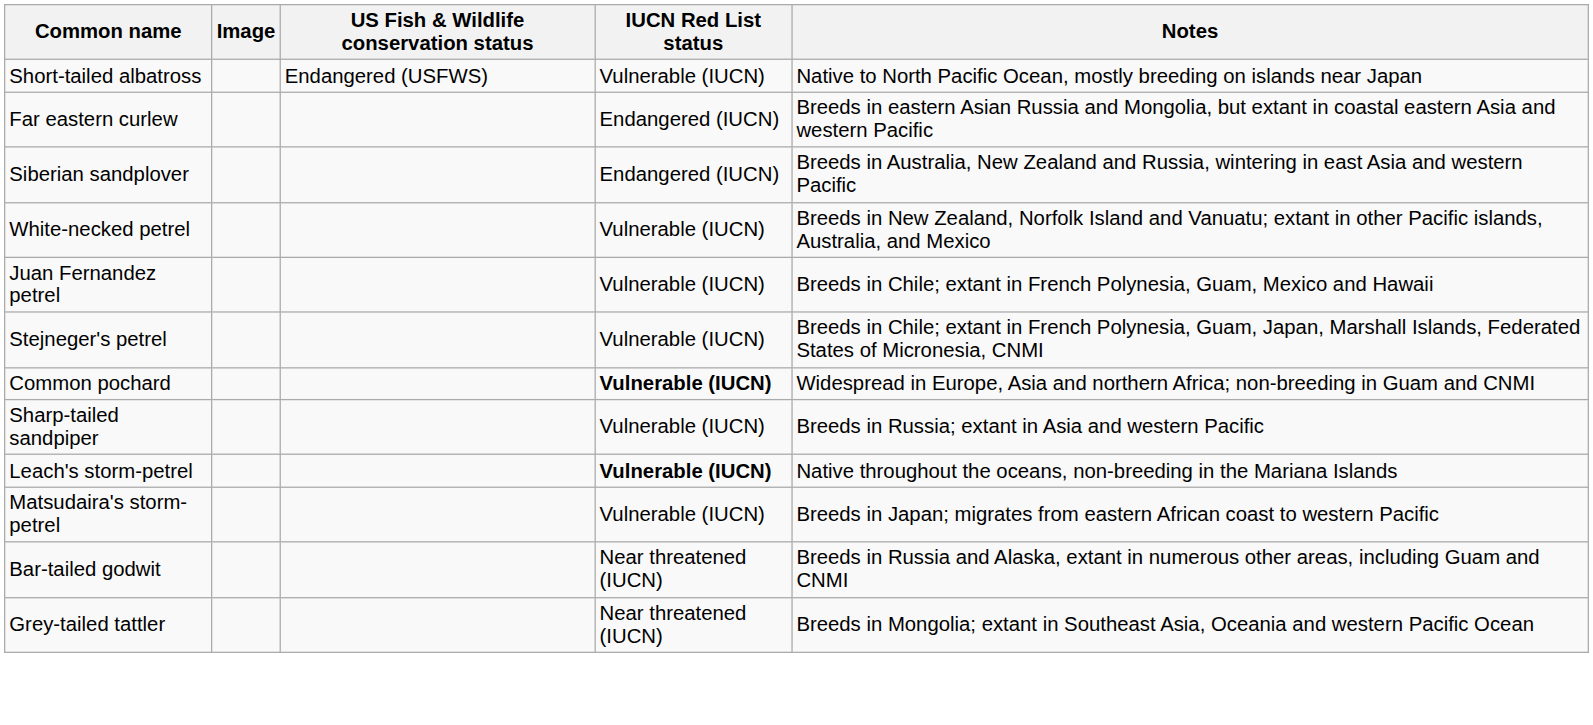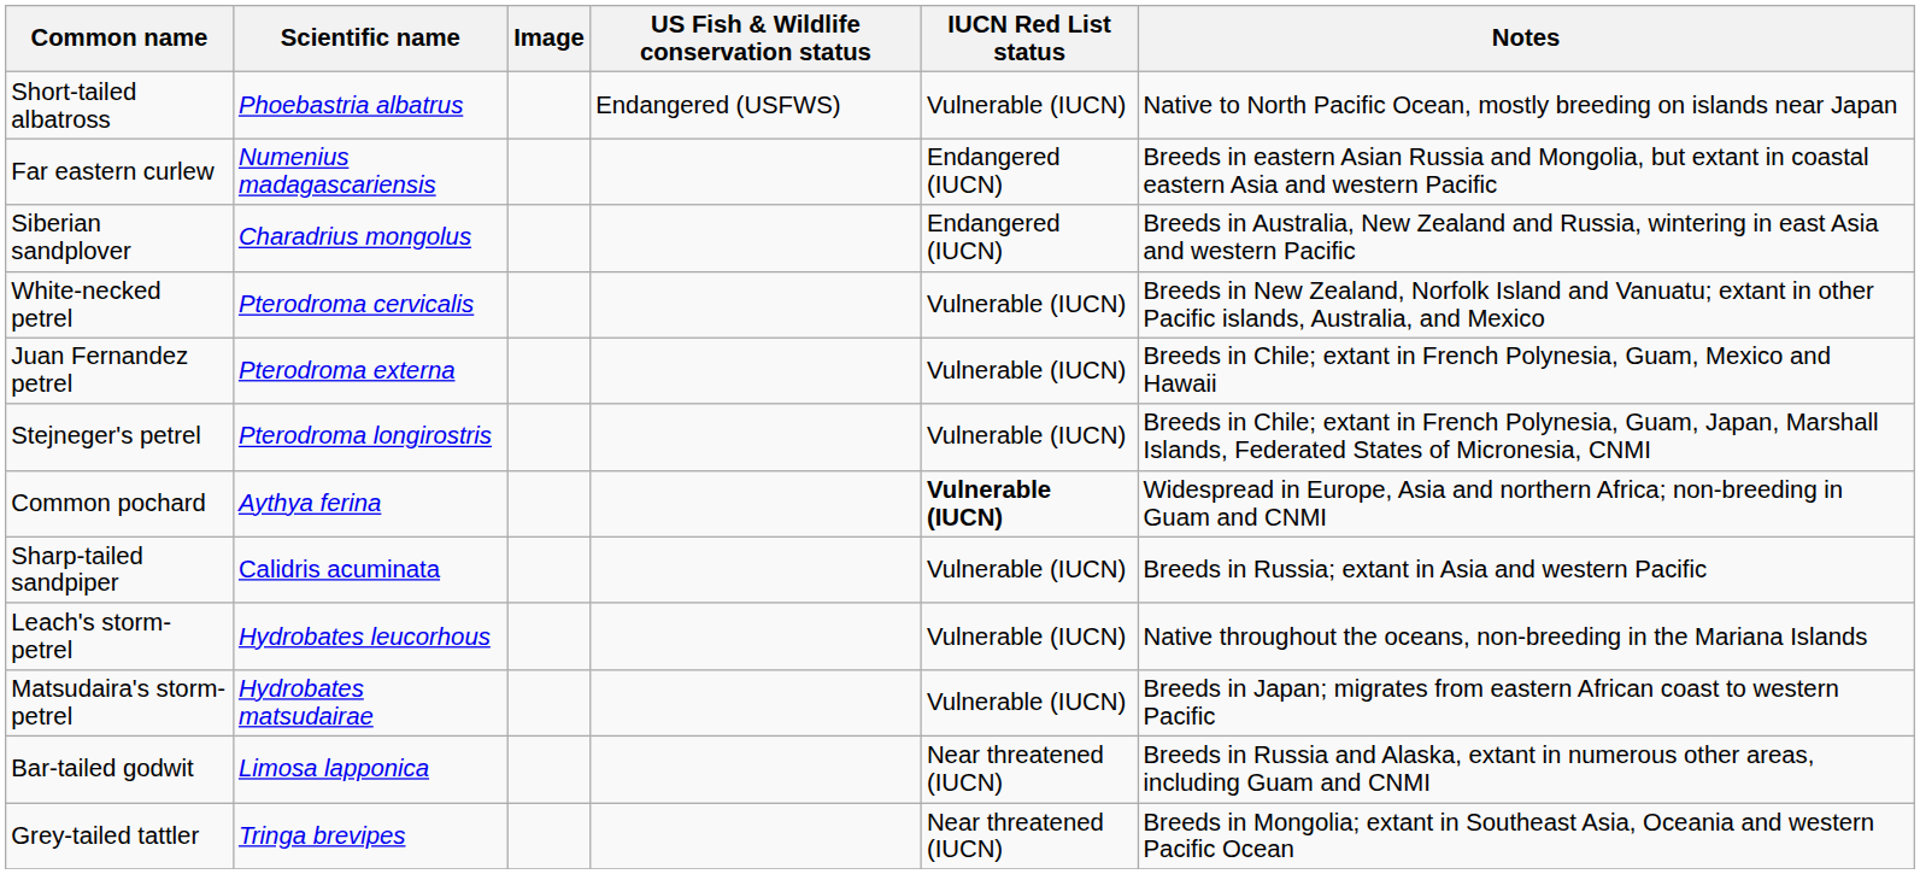 <table class="wikitable sortable">
 <tr>
 <th><strong>Common name</strong></th>
+<th><strong>Scientific name</strong></th>
 <th><strong>Image</strong></th>
 <th><strong>US Fish & Wildlife conservation status</strong></th>
 <th>IUCN Red List status</th>
 <th><strong>Notes</strong></th>
 </tr>
 <tr>
 <td>Short-tailed albatross</td>
+<td><em><a href='#'>Phoebastria albatrus</a></em></td>
 <td></td>
 <td>Endangered (USFWS)</td>
 <td>Vulnerable (IUCN)</td>
 <td>Native to North Pacific Ocean, mostly breeding on islands near Japan</td>
 </tr>
 <tr>
 <td>Far eastern curlew</td>
+<td><em><a href='#'>Numenius madagascariensis</a></em></td>
 <td></td>
 <td></td>
 <td>Endangered (IUCN)</td>
 <td>Breeds in eastern Asian Russia and Mongolia, but extant in coastal eastern Asia and western Pacific</td>
 </tr>
 <tr>
 <td>Siberian sandplover</td>
+<td><em><a href='#'>Charadrius mongolus</a></em></td>
 <td></td>
 <td></td>
 <td>Endangered (IUCN)</td>
 <td>Breeds in Australia, New Zealand and Russia, wintering in east Asia and western Pacific</td>
 </tr>
 <tr>
 <td>White-necked petrel</td>
+<td><em><a href='#'>Pterodroma cervicalis</a></em></td>
 <td></td>
 <td></td>
 <td>Vulnerable (IUCN)</td>
 <td>Breeds in New Zealand, Norfolk Island and Vanuatu; extant in other Pacific islands, Australia, and Mexico</td>
 </tr>
 <tr>
 <td>Juan Fernandez petrel</td>
+<td><em><a href='#'>Pterodroma externa</a></em></td>
 <td></td>
 <td></td>
 <td>Vulnerable (IUCN)</td>
 <td>Breeds in Chile; extant in French Polynesia, Guam, Mexico and Hawaii</td>
 </tr>
 <tr>
 <td>Stejneger's petrel</td>
+<td><em><a href='#'>Pterodroma longirostris</a></em></td>
 <td></td>
 <td></td>
 <td>Vulnerable (IUCN)</td>
 <td>Breeds in Chile; extant in French Polynesia, Guam, Japan, Marshall Islands, Federated States of Micronesia, CNMI</td>
 </tr>
 <tr>
 <td>Common pochard</td>
+<td><em><a href='#'>Aythya ferina</a></em></td>
 <td></td>
 <td></td>
 <td><strong>Vulnerable (IUCN)</strong></td>
 <td>Widespread in Europe, Asia and northern Africa; non-breeding in Guam and CNMI</td>
 </tr>
 <tr>
 <td>Sharp-tailed sandpiper</td>
+<td><a href='#'>Calidris acuminata</a></td>
 <td></td>
 <td></td>
 <td>Vulnerable (IUCN)</td>
 <td>Breeds in Russia; extant in Asia and western Pacific</td>
 </tr>
 <tr>
 <td>Leach's storm-petrel</td>
+<td><em><a href='#'>Hydrobates leucorhous</a></em></td>
 <td></td>
 <td></td>
-<td><strong>Vulnerable (IUCN)</strong></td>
+<td>Vulnerable (IUCN)</td>
 <td>Native throughout the oceans, non-breeding in the Mariana Islands</td>
 </tr>
 <tr>
 <td>Matsudaira's storm-petrel</td>
+<td><em><a href='#'>Hydrobates matsudairae</a></em></td>
 <td></td>
 <td></td>
 <td>Vulnerable (IUCN)</td>
 <td>Breeds in Japan; migrates from eastern African coast to western Pacific</td>
 </tr>
 <tr>
 <td>Bar-tailed godwit</td>
+<td><em><a href='#'>Limosa lapponica</a></em></td>
 <td></td>
 <td></td>
 <td>Near threatened (IUCN)</td>
 <td>Breeds in Russia and Alaska, extant in numerous other areas, including Guam and CNMI</td>
 </tr>
 <tr>
 <td>Grey-tailed tattler</td>
+<td><a href='#'><em>Tringa brevipes</em></a></td>
 <td></td>
 <td></td>
 <td>Near threatened (IUCN)</td>
 <td>Breeds in Mongolia; extant in Southeast Asia, Oceania and western Pacific Ocean</td>
 </tr>
 </table>
